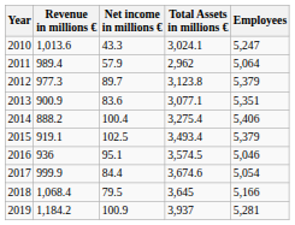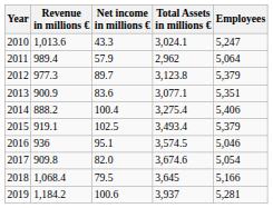 <table class="wikitable">
 <tr>
 <th>Year</th>
 <th>Revenue<br>in millions €</th>
 <th>Net income<br>in millions €</th>
 <th>Total Assets<br>in millions €</th>
 <th>Employees</th>
 </tr>
 <tr>
 <td>2010</td>
 <td>1,013.6</td>
 <td>43.3</td>
 <td>3,024.1</td>
 <td>5,247</td>
 </tr>
 <tr>
 <td>2011</td>
 <td>989.4</td>
 <td>57.9</td>
 <td>2,962</td>
 <td>5,064</td>
 </tr>
 <tr>
 <td>2012</td>
 <td>977.3</td>
 <td>89.7</td>
 <td>3,123.8</td>
 <td>5,379</td>
 </tr>
 <tr>
 <td>2013</td>
 <td>900.9</td>
 <td>83.6</td>
 <td>3,077.1</td>
 <td>5,351</td>
 </tr>
 <tr>
 <td>2014</td>
 <td>888.2</td>
 <td>100.4</td>
 <td>3,275.4</td>
 <td>5,406</td>
 </tr>
 <tr>
 <td>2015</td>
 <td>919.1</td>
 <td>102.5</td>
 <td>3,493.4</td>
 <td>5,379</td>
 </tr>
 <tr>
 <td>2016</td>
 <td>936</td>
 <td>95.1</td>
 <td>3,574.5</td>
 <td>5,046</td>
 </tr>
 <tr>
 <td>2017</td>
-<td>999.9</td>
-<td>84.4</td>
+<td>909.8</td>
+<td>82.0</td>
 <td>3,674.6</td>
 <td>5,054</td>
 </tr>
 <tr>
 <td>2018</td>
 <td>1,068.4</td>
 <td>79.5</td>
 <td>3,645</td>
 <td>5,166</td>
 </tr>
 <tr>
 <td>2019</td>
 <td>1,184.2</td>
-<td>100.9</td>
+<td>100.6</td>
 <td>3,937</td>
 <td>5,281</td>
 </tr>
 </table>
